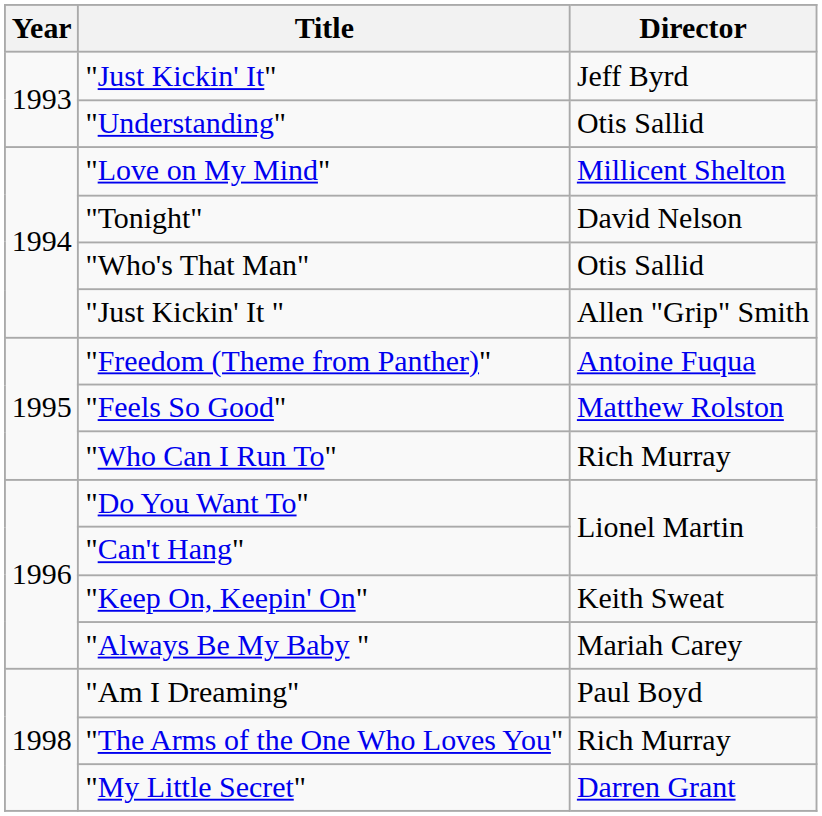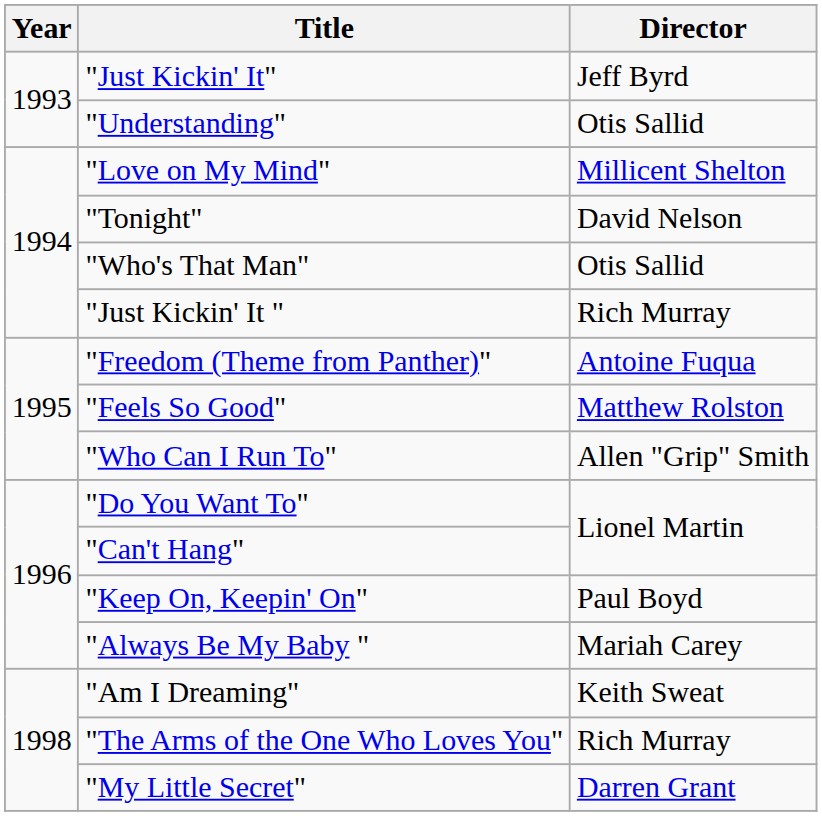 <table class="wikitable">
 <tr>
 <th rowspan="1">Year</th>
 <th rowspan="1">Title</th>
 <th rowspan="1">Director</th>
 </tr>
 <tr>
 <td rowspan="2">1993</td>
 <td>"<a href='#'>Just Kickin' It</a>"</td>
 <td>Jeff Byrd</td>
 </tr>
 <tr>
 <td>"<a href='#'>Understanding</a>"</td>
 <td>Otis Sallid</td>
 </tr>
 <tr>
 <td rowspan="4">1994</td>
 <td>"<a href='#'>Love on My Mind</a>"</td>
 <td><a href='#'>Millicent Shelton</a></td>
 </tr>
 <tr>
 <td>"Tonight"</td>
 <td>David Nelson</td>
 </tr>
 <tr>
 <td>"Who's That Man"</td>
 <td>Otis Sallid</td>
 </tr>
 <tr>
 <td>"Just Kickin' It "</td>
-<td>Allen "Grip" Smith</td>
+<td>Rich Murray</td>
 </tr>
 <tr>
 <td rowspan="3">1995</td>
 <td>"<a href='#'>Freedom (Theme from Panther)</a>" </td>
 <td><a href='#'>Antoine Fuqua</a></td>
 </tr>
 <tr>
 <td>"<a href='#'>Feels So Good</a>"</td>
 <td><a href='#'>Matthew Rolston</a></td>
 </tr>
 <tr>
 <td>"<a href='#'>Who Can I Run To</a>"</td>
-<td>Rich Murray</td>
+<td>Allen "Grip" Smith</td>
 </tr>
 <tr>
 <td rowspan="4">1996</td>
 <td>"<a href='#'>Do You Want To</a>"</td>
 <td rowspan="2">Lionel Martin</td>
 </tr>
 <tr>
 <td>"<a href='#'>Can't Hang</a>" </td>
 </tr>
 <tr>
 <td>"<a href='#'>Keep On, Keepin' On</a>" </td>
-<td>Keith Sweat</td>
+<td>Paul Boyd</td>
 </tr>
 <tr>
 <td>"<a href='#'>Always Be My Baby</a> " </td>
 <td>Mariah Carey</td>
 </tr>
 <tr>
 <td rowspan="3">1998</td>
 <td>"Am I Dreaming" </td>
-<td>Paul Boyd</td>
+<td>Keith Sweat</td>
 </tr>
 <tr>
 <td>"<a href='#'>The Arms of the One Who Loves You</a>"</td>
 <td>Rich Murray</td>
 </tr>
 <tr>
 <td>"<a href='#'>My Little Secret</a>"</td>
 <td><a href='#'>Darren Grant</a></td>
 </tr>
 </table>
